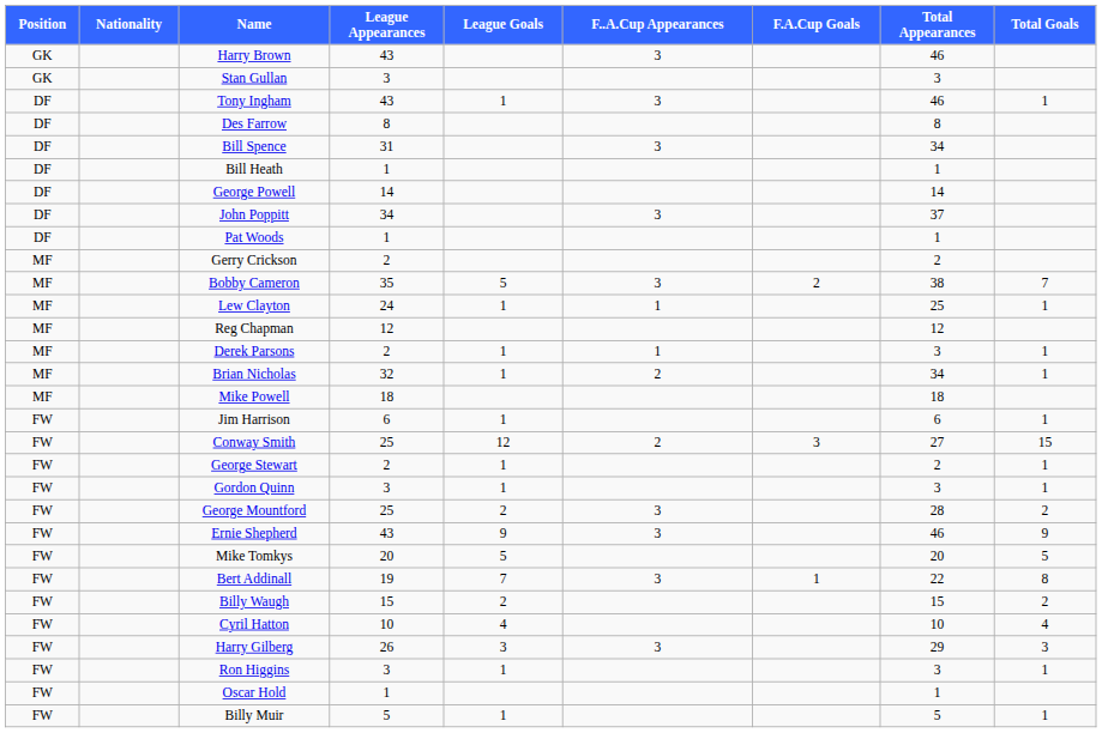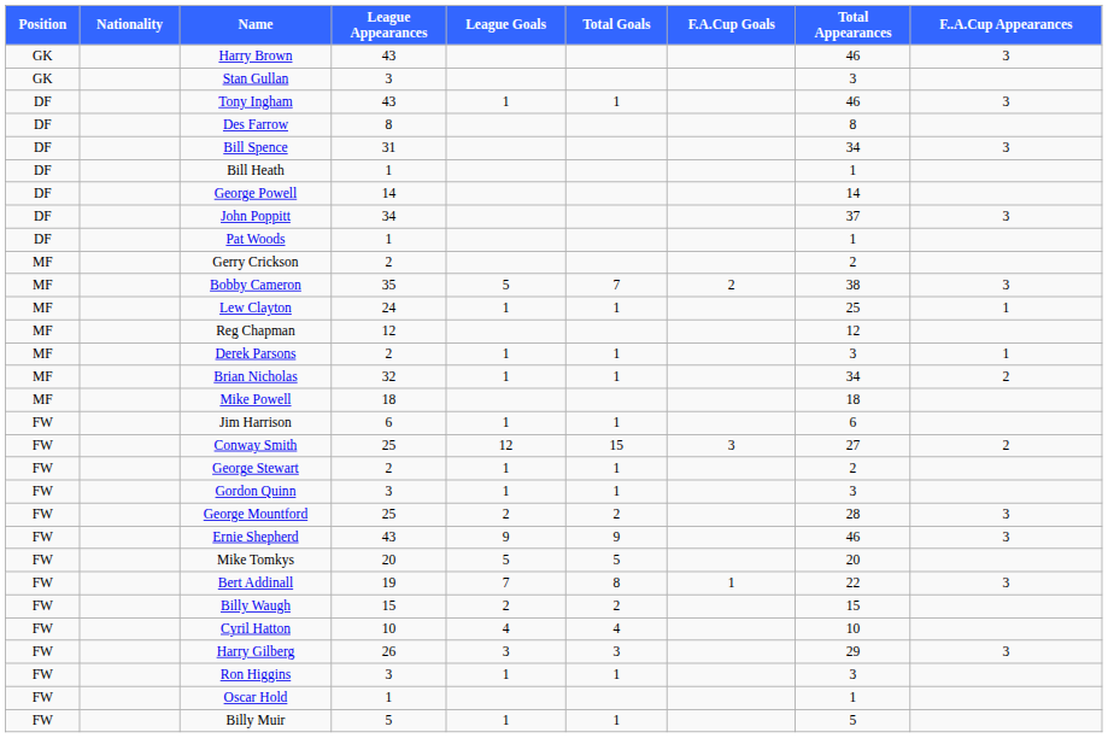 <table class="wikitable" style="text-align:center; font-size:90%; width:90%;">
 <tr>
 <th style="background:#3366ff; color:#FFFFFF; text-align:center;">Position</th>
 <th style="background:#3366ff; color:#FFFFFF; text-align:center;">Nationality</th>
 <th style="background:#3366ff; color:#FFFFFF; text-align:center;"><strong>Name</strong></th>
 <th style="background:#3366ff; color:#FFFFFF; text-align:center;">League<br>Appearances</th>
 <th style="background:#3366ff; color:#FFFFFF; text-align:center;">League Goals</th>
-<th style="background:#3366ff; color:#FFFFFF; text-align:center;">F..A.Cup Appearances</th>
+<th style="background:#3366ff; color:#FFFFFF; text-align:center;">Total Goals</th>
 <th style="background:#3366ff; color:#FFFFFF; text-align:center;">F.A.Cup Goals</th>
 <th style="background:#3366ff; color:#FFFFFF; text-align:center;">Total<br>Appearances</th>
-<th style="background:#3366ff; color:#FFFFFF; text-align:center;">Total Goals</th>
+<th style="background:#3366ff; color:#FFFFFF; text-align:center;">F..A.Cup Appearances</th>
 </tr>
 <tr>
 <td>GK</td>
 <td></td>
 <td><a href='#'>Harry Brown</a></td>
 <td>43</td>
 <td></td>
-<td>3</td>
+<td></td>
 <td></td>
 <td>46</td>
-<td></td>
+<td>3</td>
 </tr>
 <tr>
 <td>GK</td>
 <td></td>
 <td><a href='#'>Stan Gullan</a></td>
 <td>3</td>
 <td></td>
 <td></td>
 <td></td>
 <td>3</td>
 <td></td>
 </tr>
 <tr>
 <td>DF</td>
 <td></td>
 <td><a href='#'>Tony Ingham</a></td>
 <td>43</td>
 <td>1</td>
-<td>3</td>
+<td>1</td>
 <td></td>
 <td>46</td>
-<td>1</td>
+<td>3</td>
 </tr>
 <tr>
 <td>DF</td>
 <td></td>
 <td><a href='#'>Des Farrow</a></td>
 <td>8</td>
 <td></td>
 <td></td>
 <td></td>
 <td>8</td>
 <td></td>
 </tr>
 <tr>
 <td>DF</td>
 <td></td>
 <td><a href='#'>Bill Spence</a></td>
 <td>31</td>
 <td></td>
-<td>3</td>
+<td></td>
 <td></td>
 <td>34</td>
-<td></td>
+<td>3</td>
 </tr>
 <tr>
 <td>DF</td>
 <td></td>
 <td>Bill Heath</td>
 <td>1</td>
 <td></td>
 <td></td>
 <td></td>
 <td>1</td>
 <td></td>
 </tr>
 <tr>
 <td>DF</td>
 <td></td>
 <td><a href='#'>George Powell</a></td>
 <td>14</td>
 <td></td>
 <td></td>
 <td></td>
 <td>14</td>
 <td></td>
 </tr>
 <tr>
 <td>DF</td>
 <td></td>
 <td><a href='#'>John Poppitt</a></td>
 <td>34</td>
 <td></td>
-<td>3</td>
+<td></td>
 <td></td>
 <td>37</td>
-<td></td>
+<td>3</td>
 </tr>
 <tr>
 <td>DF</td>
 <td></td>
 <td><a href='#'>Pat Woods</a></td>
 <td>1</td>
 <td></td>
 <td></td>
 <td></td>
 <td>1</td>
 <td></td>
 </tr>
 <tr>
 <td>MF</td>
 <td></td>
 <td>Gerry Crickson</td>
 <td>2</td>
 <td></td>
 <td></td>
 <td></td>
 <td>2</td>
 <td></td>
 </tr>
 <tr>
 <td>MF</td>
 <td></td>
 <td><a href='#'>Bobby Cameron</a></td>
 <td>35</td>
 <td>5</td>
-<td>3</td>
+<td>7</td>
 <td>2</td>
 <td>38</td>
-<td>7</td>
+<td>3</td>
 </tr>
 <tr>
 <td>MF</td>
 <td></td>
 <td><a href='#'>Lew Clayton</a></td>
 <td>24</td>
 <td>1</td>
 <td>1</td>
 <td></td>
 <td>25</td>
 <td>1</td>
 </tr>
 <tr>
 <td>MF</td>
 <td></td>
 <td>Reg Chapman</td>
 <td>12</td>
 <td></td>
 <td></td>
 <td></td>
 <td>12</td>
 <td></td>
 </tr>
 <tr>
 <td>MF</td>
 <td></td>
 <td><a href='#'>Derek Parsons</a></td>
 <td>2</td>
 <td>1</td>
 <td>1</td>
 <td></td>
 <td>3</td>
 <td>1</td>
 </tr>
 <tr>
 <td>MF</td>
 <td></td>
 <td><a href='#'>Brian Nicholas</a></td>
 <td>32</td>
 <td>1</td>
-<td>2</td>
+<td>1</td>
 <td></td>
 <td>34</td>
-<td>1</td>
+<td>2</td>
 </tr>
 <tr>
 <td>MF</td>
 <td></td>
 <td><a href='#'>Mike Powell</a></td>
 <td>18</td>
 <td></td>
 <td></td>
 <td></td>
 <td>18</td>
 <td></td>
 </tr>
 <tr>
 <td>FW</td>
 <td></td>
 <td>Jim Harrison</td>
 <td>6</td>
 <td>1</td>
-<td></td>
+<td>1</td>
 <td></td>
 <td>6</td>
-<td>1</td>
+<td></td>
 </tr>
 <tr>
 <td>FW</td>
 <td></td>
 <td><a href='#'>Conway Smith</a></td>
 <td>25</td>
 <td>12</td>
-<td>2</td>
+<td>15</td>
 <td>3</td>
 <td>27</td>
-<td>15</td>
+<td>2</td>
 </tr>
 <tr>
 <td>FW</td>
 <td></td>
 <td><a href='#'>George Stewart</a></td>
 <td>2</td>
 <td>1</td>
-<td></td>
+<td>1</td>
 <td></td>
 <td>2</td>
-<td>1</td>
+<td></td>
 </tr>
 <tr>
 <td>FW</td>
 <td></td>
 <td><a href='#'>Gordon Quinn</a></td>
 <td>3</td>
 <td>1</td>
-<td></td>
+<td>1</td>
 <td></td>
 <td>3</td>
-<td>1</td>
+<td></td>
 </tr>
 <tr>
 <td>FW</td>
 <td></td>
 <td><a href='#'>George Mountford</a></td>
 <td>25</td>
 <td>2</td>
-<td>3</td>
+<td>2</td>
 <td></td>
 <td>28</td>
-<td>2</td>
+<td>3</td>
 </tr>
 <tr>
 <td>FW</td>
 <td></td>
 <td><a href='#'>Ernie Shepherd</a></td>
 <td>43</td>
 <td>9</td>
-<td>3</td>
+<td>9</td>
 <td></td>
 <td>46</td>
-<td>9</td>
+<td>3</td>
 </tr>
 <tr>
 <td>FW</td>
 <td></td>
 <td>Mike Tomkys</td>
 <td>20</td>
 <td>5</td>
-<td></td>
+<td>5</td>
 <td></td>
 <td>20</td>
-<td>5</td>
+<td></td>
 </tr>
 <tr>
 <td>FW</td>
 <td></td>
 <td><a href='#'>Bert Addinall</a></td>
 <td>19</td>
 <td>7</td>
-<td>3</td>
+<td>8</td>
 <td>1</td>
 <td>22</td>
-<td>8</td>
+<td>3</td>
 </tr>
 <tr>
 <td>FW</td>
 <td></td>
 <td><a href='#'>Billy Waugh</a></td>
 <td>15</td>
 <td>2</td>
-<td></td>
+<td>2</td>
 <td></td>
 <td>15</td>
-<td>2</td>
+<td></td>
 </tr>
 <tr>
 <td>FW</td>
 <td></td>
 <td><a href='#'>Cyril Hatton</a></td>
 <td>10</td>
 <td>4</td>
-<td></td>
+<td>4</td>
 <td></td>
 <td>10</td>
-<td>4</td>
+<td></td>
 </tr>
 <tr>
 <td>FW</td>
 <td></td>
 <td><a href='#'>Harry Gilberg</a></td>
 <td>26</td>
 <td>3</td>
 <td>3</td>
 <td></td>
 <td>29</td>
 <td>3</td>
 </tr>
 <tr>
 <td>FW</td>
 <td></td>
 <td><a href='#'>Ron Higgins</a></td>
 <td>3</td>
 <td>1</td>
-<td></td>
+<td>1</td>
 <td></td>
 <td>3</td>
-<td>1</td>
+<td></td>
 </tr>
 <tr>
 <td>FW</td>
 <td></td>
 <td><a href='#'>Oscar Hold</a></td>
 <td>1</td>
 <td></td>
 <td></td>
 <td></td>
 <td>1</td>
 <td></td>
 </tr>
 <tr>
 <td>FW</td>
 <td></td>
 <td>Billy Muir</td>
 <td>5</td>
 <td>1</td>
-<td></td>
+<td>1</td>
 <td></td>
 <td>5</td>
-<td>1</td>
+<td></td>
 </tr>
 </table>
